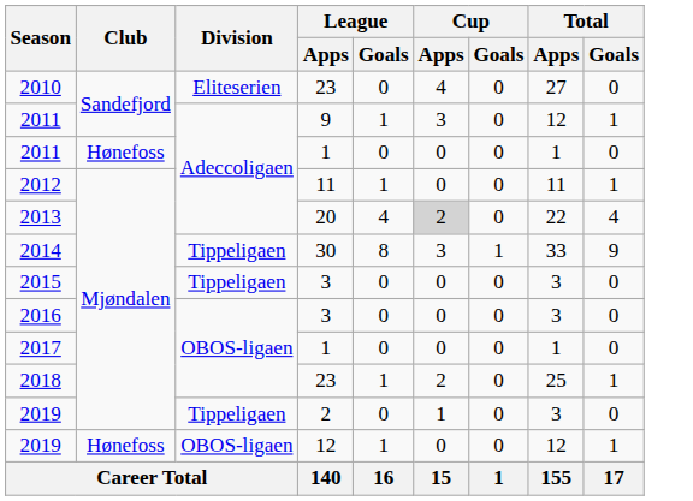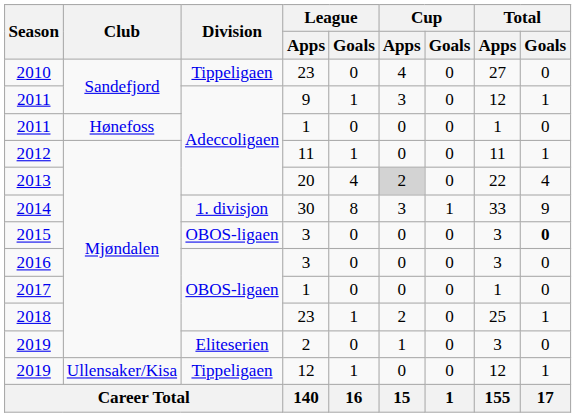 <table class="wikitable" style="text-align: center;">
 <tr>
 <th rowspan="2">Season</th>
 <th rowspan="2">Club</th>
 <th rowspan="2">Division</th>
 <th colspan="2">League</th>
 <th colspan="2">Cup</th>
 <th colspan="2">Total</th>
 </tr>
 <tr>
 <th>Apps</th>
 <th>Goals</th>
 <th>Apps</th>
 <th>Goals</th>
 <th>Apps</th>
 <th>Goals</th>
 </tr>
 <tr>
 <td><a href='#'>2010</a></td>
 <td rowspan="2" valign="center"><a href='#'>Sandefjord</a></td>
-<td rowspan="1" valign="center"><a href='#'>Eliteserien</a></td>
+<td rowspan="1" valign="center"><a href='#'>Tippeligaen</a></td>
 <td>23</td>
 <td>0</td>
 <td>4</td>
 <td>0</td>
 <td>27</td>
 <td>0</td>
 </tr>
 <tr>
 <td><a href='#'>2011</a></td>
 <td rowspan="4" valign="center"><a href='#'>Adeccoligaen</a></td>
 <td>9</td>
 <td>1</td>
 <td>3</td>
 <td>0</td>
 <td>12</td>
 <td>1</td>
 </tr>
 <tr>
 <td><a href='#'>2011</a></td>
 <td rowspan="1" valign="center"><a href='#'>Hønefoss</a></td>
 <td>1</td>
 <td>0</td>
 <td>0</td>
 <td>0</td>
 <td>1</td>
 <td>0</td>
 </tr>
 <tr>
 <td><a href='#'>2012</a></td>
 <td rowspan="8" valign="center"><a href='#'>Mjøndalen</a></td>
 <td>11</td>
 <td>1</td>
 <td>0</td>
 <td>0</td>
 <td>11</td>
 <td>1</td>
 </tr>
 <tr>
 <td><a href='#'>2013</a></td>
 <td>20</td>
 <td>4</td>
 <td style="background: lightgrey;">2</td>
 <td>0</td>
 <td>22</td>
 <td>4</td>
 </tr>
 <tr>
 <td><a href='#'>2014</a></td>
-<td rowspan="1" valign="center"><a href='#'>Tippeligaen</a></td>
+<td rowspan="1" valign="center"><a href='#'>1. divisjon</a></td>
 <td>30</td>
 <td>8</td>
 <td>3</td>
 <td>1</td>
 <td>33</td>
 <td>9</td>
 </tr>
 <tr>
 <td><a href='#'>2015</a></td>
-<td rowspan="1" valign="center"><a href='#'>Tippeligaen</a></td>
+<td rowspan="1" valign="center"><a href='#'>OBOS-ligaen</a></td>
 <td>3</td>
 <td>0</td>
 <td>0</td>
 <td>0</td>
 <td>3</td>
-<td>0</td>
+<td><strong>0</strong></td>
 </tr>
 <tr>
 <td><a href='#'>2016</a></td>
 <td rowspan="3" valign="center"><a href='#'>OBOS-ligaen</a></td>
 <td>3</td>
 <td>0</td>
 <td>0</td>
 <td>0</td>
 <td>3</td>
 <td>0</td>
 </tr>
 <tr>
 <td><a href='#'>2017</a></td>
 <td>1</td>
 <td>0</td>
 <td>0</td>
 <td>0</td>
 <td>1</td>
 <td>0</td>
 </tr>
 <tr>
 <td><a href='#'>2018</a></td>
 <td>23</td>
 <td>1</td>
 <td>2</td>
 <td>0</td>
 <td>25</td>
 <td>1</td>
 </tr>
 <tr>
 <td><a href='#'>2019</a></td>
-<td rowspan="1" valign="center"><a href='#'>Tippeligaen</a></td>
+<td rowspan="1" valign="center"><a href='#'>Eliteserien</a></td>
 <td>2</td>
 <td>0</td>
 <td>1</td>
 <td>0</td>
 <td>3</td>
 <td>0</td>
 </tr>
 <tr>
 <td><a href='#'>2019</a></td>
-<td rowspan="1" valign="center"><a href='#'>Hønefoss</a></td>
-<td rowspan="1" valign="center"><a href='#'>OBOS-ligaen</a></td>
+<td rowspan="1" valign="center"><a href='#'>Ullensaker/Kisa</a></td>
+<td rowspan="1" valign="center"><a href='#'>Tippeligaen</a></td>
 <td>12</td>
 <td>1</td>
 <td>0</td>
 <td>0</td>
 <td>12</td>
 <td>1</td>
 </tr>
 <tr>
 <th colspan="3">Career Total</th>
 <th>140</th>
 <th>16</th>
 <th>15</th>
 <th>1</th>
 <th>155</th>
 <th>17</th>
 </tr>
 </table>
